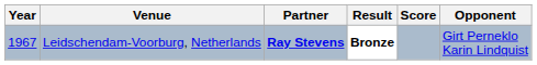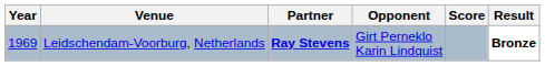 <table class="sortable wikitable" style="font-size: 90%;">
 <tr>
 <th>Year</th>
 <th>Venue</th>
 <th>Partner</th>
+<th>Opponent</th>
+<th>Score</th>
 <th>Result</th>
-<th>Score</th>
-<th>Opponent</th>
 </tr>
 <tr style="background:#AABBCC">
-<td align="center"><a href='#'>1967</a></td>
+<td align="center"><a href='#'>1969</a></td>
 <td align="left"><a href='#'>Leidschendam-Voorburg</a>, <a href='#'>Netherlands</a></td>
 <td align="left"><strong> <a href='#'>Ray Stevens</a></strong></td>
+<td align="left"> <a href='#'>Girt Perneklo</a><br> <a href='#'>Karin Lindquist</a></td>
+<td align="left"></td>
 <td style="text-align:left; background:white"> <strong>Bronze</strong></td>
-<td align="left"></td>
-<td align="left"> <a href='#'>Girt Perneklo</a><br> <a href='#'>Karin Lindquist</a></td>
 </tr>
 </table>
